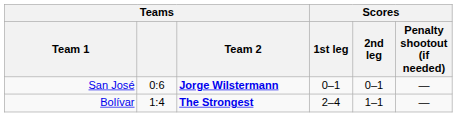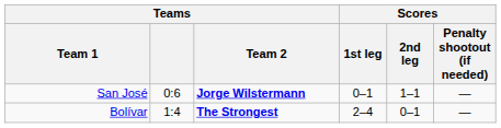 <table class="wikitable" style="text-align: center;">
 <tr>
 <th colspan=3>Teams</th>
 <th colspan=3>Scores</th>
 </tr>
 <tr>
 <th width="185">Team 1</th>
 <th width="50"></th>
 <th width="185">Team 2</th>
 <th width="55">1st leg</th>
 <th width="55">2nd leg</th>
 <th width="75">Penalty shootout (if needed)</th>
 </tr>
 <tr>
 <td align=right><a href='#'>San José</a></td>
 <td>0:6</td>
 <td align=left><strong><a href='#'>Jorge Wilstermann</a></strong></td>
 <td>0–1</td>
-<td>0–1</td>
+<td>1–1</td>
 <td>—</td>
 </tr>
 <tr>
 <td align=right><a href='#'>Bolívar</a></td>
 <td>1:4</td>
 <td align=left><strong><a href='#'>The Strongest</a></strong></td>
 <td>2–4</td>
-<td>1–1</td>
+<td>0–1</td>
 <td>—</td>
 </tr>
 </table>
